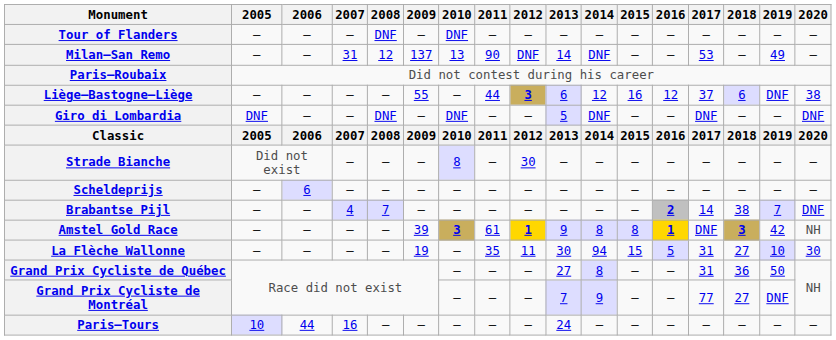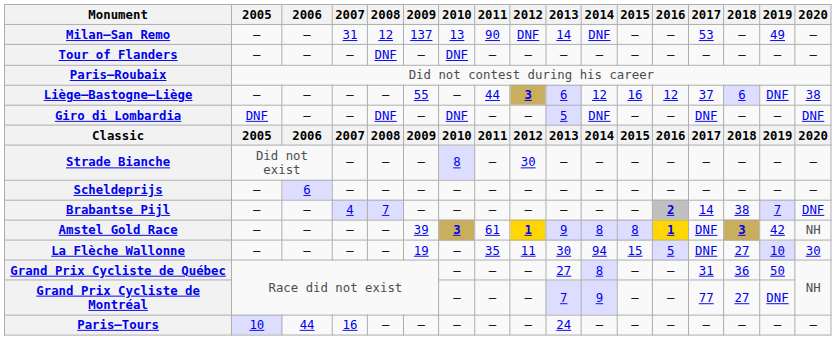 <table class="wikitable plainrowheaders">
 <tr>
 <th>Monument</th>
 <th scope="col">2005</th>
 <th scope="col">2006</th>
 <th scope="col">2007</th>
 <th scope="col">2008</th>
 <th scope="col">2009</th>
 <th scope="col">2010</th>
 <th scope="col">2011</th>
 <th scope="col">2012</th>
 <th scope="col">2013</th>
 <th scope="col">2014</th>
 <th scope="col">2015</th>
 <th scope="col">2016</th>
 <th scope="col">2017</th>
 <th scope="col">2018</th>
 <th scope="col">2019</th>
 <th scope="col">2020</th>
 </tr>
 <tr style="text-align:center;">
+<th scope="row"><a href='#'>Milan–San Remo</a></th>
+<td>—</td>
+<td>—</td>
+<td><a href='#'>31</a></td>
+<td><a href='#'>12</a></td>
+<td><a href='#'>137</a></td>
+<td><a href='#'>13</a></td>
+<td><a href='#'>90</a></td>
+<td><a href='#'>DNF</a></td>
+<td><a href='#'>14</a></td>
+<td><a href='#'>DNF</a></td>
+<td>—</td>
+<td>—</td>
+<td><a href='#'>53</a></td>
+<td>—</td>
+<td><a href='#'>49</a></td>
+<td>—</td>
+</tr>
+<tr style="text-align:center;">
 <th scope="row"><a href='#'>Tour of Flanders</a></th>
 <td>—</td>
 <td>—</td>
 <td>—</td>
 <td><a href='#'>DNF</a></td>
 <td>—</td>
 <td><a href='#'>DNF</a></td>
 <td>—</td>
 <td>—</td>
 <td>—</td>
 <td>—</td>
 <td>—</td>
 <td>—</td>
 <td>—</td>
 <td>—</td>
 <td>—</td>
-<td>—</td>
-</tr>
-<tr style="text-align:center;">
-<th scope="row"><a href='#'>Milan–San Remo</a></th>
-<td>—</td>
-<td>—</td>
-<td><a href='#'>31</a></td>
-<td><a href='#'>12</a></td>
-<td><a href='#'>137</a></td>
-<td><a href='#'>13</a></td>
-<td><a href='#'>90</a></td>
-<td><a href='#'>DNF</a></td>
-<td><a href='#'>14</a></td>
-<td><a href='#'>DNF</a></td>
-<td>—</td>
-<td>—</td>
-<td><a href='#'>53</a></td>
-<td>—</td>
-<td><a href='#'>49</a></td>
 <td>—</td>
 </tr>
 <tr style="text-align:center;">
 <th scope="row"><a href='#'>Paris–Roubaix</a></th>
 <td style="color:#4d4d4d;" colspan=16>Did not contest during his career</td>
 </tr>
 <tr style="text-align:center;">
 <th scope="row"><a href='#'>Liège–Bastogne–Liège</a></th>
 <td>—</td>
 <td>—</td>
 <td>—</td>
 <td>—</td>
 <td><a href='#'>55</a></td>
 <td>—</td>
 <td><a href='#'>44</a></td>
 <td style="background:#C9AE5D;"><a href='#'><strong>3</strong></a></td>
 <td style="background:#ddf;"><a href='#'>6</a></td>
 <td><a href='#'>12</a></td>
 <td><a href='#'>16</a></td>
 <td><a href='#'>12</a></td>
 <td><a href='#'>37</a></td>
 <td style="background:#ddf;"><a href='#'>6</a></td>
 <td><a href='#'>DNF</a></td>
 <td><a href='#'>38</a></td>
 </tr>
 <tr style="text-align:center;">
 <th scope="row"><a href='#'>Giro di Lombardia</a></th>
 <td><a href='#'>DNF</a></td>
 <td>—</td>
 <td>—</td>
 <td><a href='#'>DNF</a></td>
 <td>—</td>
 <td><a href='#'>DNF</a></td>
 <td>—</td>
 <td>—</td>
 <td style="background:#ddf;"><a href='#'>5</a></td>
 <td><a href='#'>DNF</a></td>
 <td>—</td>
 <td>—</td>
 <td><a href='#'>DNF</a></td>
 <td>—</td>
 <td>—</td>
 <td><a href='#'>DNF</a></td>
 </tr>
 <tr>
 <th>Classic</th>
 <th scope="col">2005</th>
 <th scope="col">2006</th>
 <th scope="col">2007</th>
 <th scope="col">2008</th>
 <th scope="col">2009</th>
 <th scope="col">2010</th>
 <th scope="col">2011</th>
 <th scope="col">2012</th>
 <th scope="col">2013</th>
 <th scope="col">2014</th>
 <th scope="col">2015</th>
 <th scope="col">2016</th>
 <th scope="col">2017</th>
 <th scope="col">2018</th>
 <th scope="col">2019</th>
 <th scope="col">2020</th>
 </tr>
 <tr style="text-align:center;">
 <th scope="row"><a href='#'>Strade Bianche</a></th>
 <td style="color:#4d4d4d;" colspan=2>Did not exist</td>
 <td>—</td>
 <td>—</td>
 <td>—</td>
 <td style="background:#ddf;"><a href='#'>8</a></td>
 <td>—</td>
 <td><a href='#'>30</a></td>
 <td>—</td>
 <td>—</td>
 <td>—</td>
 <td>—</td>
 <td>—</td>
 <td>—</td>
 <td>—</td>
 <td>—</td>
 </tr>
 <tr style="text-align:center;">
 <th scope="row"><a href='#'>Scheldeprijs</a></th>
 <td>—</td>
 <td style="background:#ddf;"><a href='#'>6</a></td>
 <td>—</td>
 <td>—</td>
 <td>—</td>
 <td>—</td>
 <td>—</td>
 <td>—</td>
 <td>—</td>
 <td>—</td>
 <td>—</td>
 <td>—</td>
 <td>—</td>
 <td>—</td>
 <td>—</td>
 <td>—</td>
 </tr>
 <tr style="text-align:center;">
 <th scope="row"><a href='#'>Brabantse Pijl</a></th>
 <td>—</td>
 <td>—</td>
 <td style="background:#ddf;"><a href='#'>4</a></td>
 <td style="background:#ddf;"><a href='#'>7</a></td>
 <td>—</td>
 <td>—</td>
 <td>—</td>
 <td>—</td>
 <td>—</td>
 <td>—</td>
 <td>—</td>
 <td style="background:#C0C0C0;"><a href='#'><strong>2</strong></a></td>
 <td><a href='#'>14</a></td>
 <td><a href='#'>38</a></td>
 <td style="background:#ddf;"><a href='#'>7</a></td>
 <td><a href='#'>DNF</a></td>
 </tr>
 <tr style="text-align:center;">
 <th scope="row"><a href='#'>Amstel Gold Race</a></th>
 <td>—</td>
 <td>—</td>
 <td>—</td>
 <td>—</td>
 <td><a href='#'>39</a></td>
 <td style="background:#C9AE5D;"><a href='#'><strong>3</strong></a></td>
 <td><a href='#'>61</a></td>
 <td style="background:gold;"><a href='#'><strong>1</strong></a></td>
 <td style="background:#ddf;"><a href='#'>9</a></td>
 <td style="background:#ddf;"><a href='#'>8</a></td>
 <td style="background:#ddf;"><a href='#'>8</a></td>
 <td style="background:gold;"><a href='#'><strong>1</strong></a></td>
 <td><a href='#'>DNF</a></td>
 <td style="background:#C9AE5D;"><a href='#'><strong>3</strong></a></td>
 <td><a href='#'>42</a></td>
 <td style="color:#4d4d4d;">NH</td>
 </tr>
 <tr style="text-align:center;">
 <th scope="row"><a href='#'>La Flèche Wallonne</a></th>
 <td>—</td>
 <td>—</td>
 <td>—</td>
 <td>—</td>
 <td><a href='#'>19</a></td>
 <td>—</td>
 <td><a href='#'>35</a></td>
 <td><a href='#'>11</a></td>
 <td><a href='#'>30</a></td>
 <td><a href='#'>94</a></td>
 <td><a href='#'>15</a></td>
 <td style="background:#ddf;"><a href='#'>5</a></td>
-<td><a href='#'>31</a></td>
+<td><a href='#'>DNF</a></td>
 <td><a href='#'>27</a></td>
 <td style="background:#ddf;"><a href='#'>10</a></td>
 <td><a href='#'>30</a></td>
 </tr>
 <tr style="text-align:center;">
 <th scope="row"><a href='#'>Grand Prix Cycliste de Québec</a></th>
 <td style="color:#4d4d4d;" colspan=5 rowspan=2>Race did not exist</td>
 <td>—</td>
 <td>—</td>
 <td>—</td>
 <td><a href='#'>27</a></td>
 <td style="background:#ddf;"><a href='#'>8</a></td>
 <td>—</td>
 <td>—</td>
 <td><a href='#'>31</a></td>
 <td><a href='#'>36</a></td>
 <td><a href='#'>50</a></td>
 <td style="color:#4d4d4d;" rowspan=2>NH</td>
 </tr>
 <tr style="text-align:center;">
 <th scope="row"><a href='#'>Grand Prix Cycliste de Montréal</a></th>
 <td>—</td>
 <td>—</td>
 <td>—</td>
 <td style="background:#ddf;"><a href='#'>7</a></td>
 <td style="background:#ddf;"><a href='#'>9</a></td>
 <td>—</td>
 <td>—</td>
 <td><a href='#'>77</a></td>
 <td><a href='#'>27</a></td>
 <td><a href='#'>DNF</a></td>
 </tr>
 <tr style="text-align:center;">
 <th scope="row"><a href='#'>Paris–Tours</a></th>
 <td style="background:#ddf;"><a href='#'>10</a></td>
 <td><a href='#'>44</a></td>
 <td><a href='#'>16</a></td>
 <td>—</td>
 <td>—</td>
 <td>—</td>
 <td>—</td>
 <td>—</td>
 <td><a href='#'>24</a></td>
 <td>—</td>
 <td>—</td>
 <td>—</td>
 <td>—</td>
 <td>—</td>
 <td>—</td>
 <td>—</td>
 </tr>
 </table>
